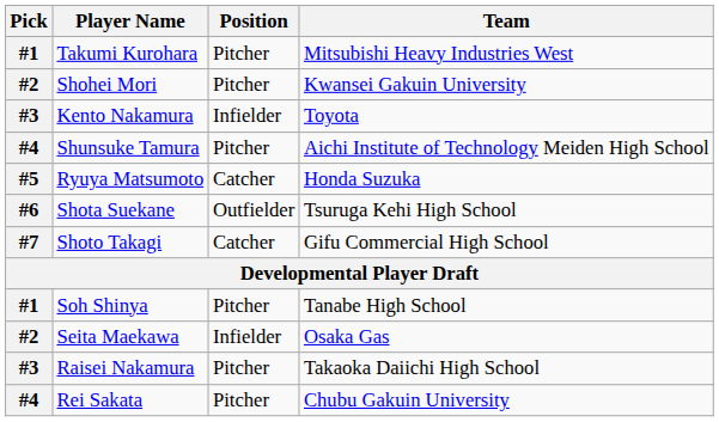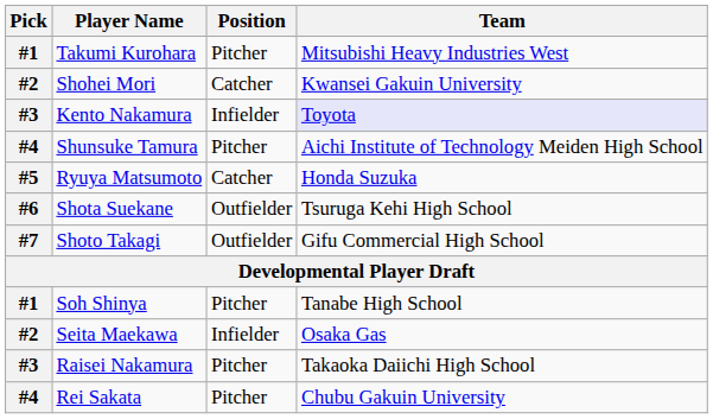 <table class="wikitable">
 <tr>
 <th>Pick</th>
 <th>Player Name</th>
 <th>Position</th>
 <th>Team</th>
 </tr>
 <tr>
 <th>#1</th>
 <td><a href='#'>Takumi Kurohara</a></td>
 <td>Pitcher</td>
 <td><a href='#'>Mitsubishi Heavy Industries West</a></td>
 </tr>
 <tr>
 <th>#2</th>
 <td><a href='#'>Shohei Mori</a></td>
-<td>Pitcher</td>
+<td>Catcher</td>
 <td><a href='#'>Kwansei Gakuin University</a></td>
 </tr>
 <tr>
 <th>#3</th>
 <td><a href='#'>Kento Nakamura</a></td>
 <td>Infielder</td>
-<td><a href='#'>Toyota</a></td>
+<td style="background: lavender;"><a href='#'>Toyota</a></td>
 </tr>
 <tr>
 <th>#4</th>
 <td><a href='#'>Shunsuke Tamura</a></td>
 <td>Pitcher</td>
 <td><a href='#'>Aichi Institute of Technology</a> Meiden High School</td>
 </tr>
 <tr>
 <th>#5</th>
 <td><a href='#'>Ryuya Matsumoto</a></td>
 <td>Catcher</td>
 <td><a href='#'>Honda Suzuka</a></td>
 </tr>
 <tr>
 <th>#6</th>
 <td><a href='#'>Shota Suekane</a></td>
 <td>Outfielder</td>
 <td>Tsuruga Kehi High School</td>
 </tr>
 <tr>
 <th>#7</th>
 <td><a href='#'>Shoto Takagi</a></td>
-<td>Catcher</td>
+<td>Outfielder</td>
 <td>Gifu Commercial High School</td>
 </tr>
 <tr>
 <th colspan="5">Developmental Player Draft</th>
 </tr>
 <tr>
 <th>#1</th>
 <td><a href='#'>Soh Shinya</a></td>
 <td>Pitcher</td>
 <td>Tanabe High School</td>
 </tr>
 <tr>
 <th>#2</th>
 <td><a href='#'>Seita Maekawa</a></td>
 <td>Infielder</td>
 <td><a href='#'>Osaka Gas</a></td>
 </tr>
 <tr>
 <th>#3</th>
 <td><a href='#'>Raisei Nakamura</a></td>
 <td>Pitcher</td>
 <td>Takaoka Daiichi High School</td>
 </tr>
 <tr>
 <th>#4</th>
 <td><a href='#'>Rei Sakata</a></td>
 <td>Pitcher</td>
 <td><a href='#'>Chubu Gakuin University</a></td>
 </tr>
 </table>
